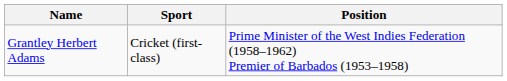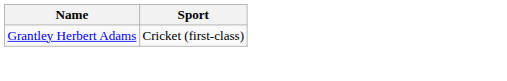 <table class="wikitable sortable">
 <tr>
 <th>Name</th>
 <th>Sport</th>
-<th>Position</th>
 </tr>
 <tr>
 <td data-sort-value="Adams,Grantley Herbert"><a href='#'>Grantley Herbert Adams</a></td>
 <td>Cricket (first-class)</td>
-<td><a href='#'>Prime Minister of the West Indies Federation</a> (1958–1962)<br><a href='#'>Premier of Barbados</a> (1953–1958)</td>
 </tr>
 </table>
